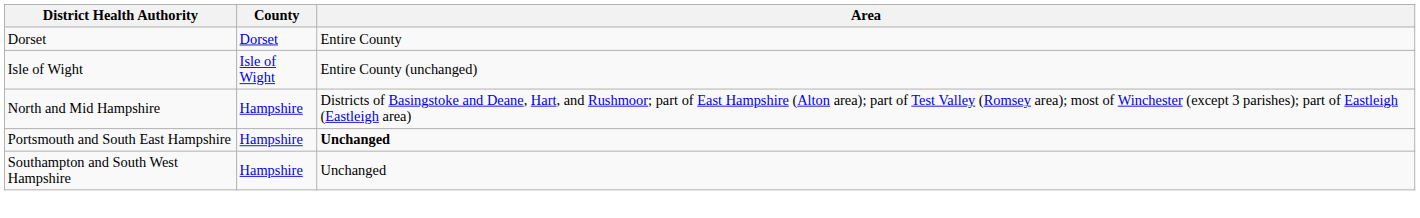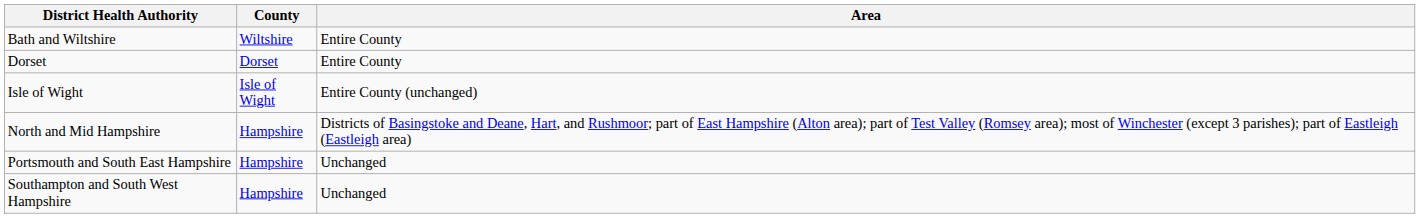 <table class="wikitable">
 <tr>
 <th>District Health Authority</th>
 <th>County</th>
 <th>Area</th>
+</tr>
+<tr>
+<td>Bath and Wiltshire</td>
+<td><a href='#'>Wiltshire</a></td>
+<td>Entire County</td>
 </tr>
 <tr>
 <td>Dorset</td>
 <td><a href='#'>Dorset</a></td>
 <td>Entire County</td>
 </tr>
 <tr>
 <td>Isle of Wight</td>
 <td><a href='#'>Isle of Wight</a></td>
 <td>Entire County (unchanged)</td>
 </tr>
 <tr>
 <td>North and Mid Hampshire</td>
 <td><a href='#'>Hampshire</a></td>
 <td>Districts of <a href='#'>Basingstoke and Deane</a>, <a href='#'>Hart</a>, and <a href='#'>Rushmoor</a>; part of <a href='#'>East Hampshire</a> (<a href='#'>Alton</a> area); part of <a href='#'>Test Valley</a> (<a href='#'>Romsey</a> area); most of <a href='#'>Winchester</a> (except 3 parishes); part of <a href='#'>Eastleigh</a> (<a href='#'>Eastleigh</a> area)</td>
 </tr>
 <tr>
 <td>Portsmouth and South East Hampshire</td>
 <td><a href='#'>Hampshire</a></td>
-<td><strong>Unchanged</strong></td>
+<td>Unchanged</td>
 </tr>
 <tr>
 <td>Southampton and South West Hampshire</td>
 <td><a href='#'>Hampshire</a></td>
 <td>Unchanged</td>
 </tr>
 </table>
